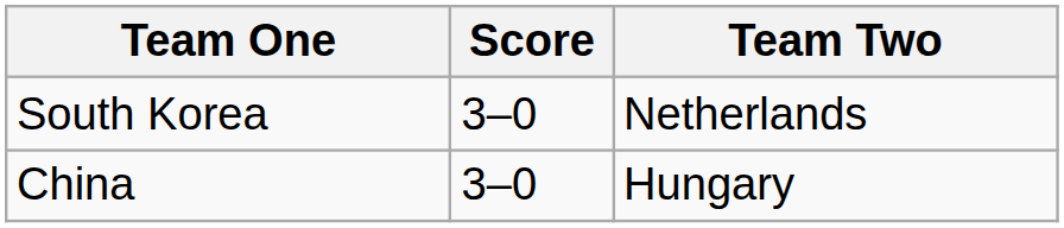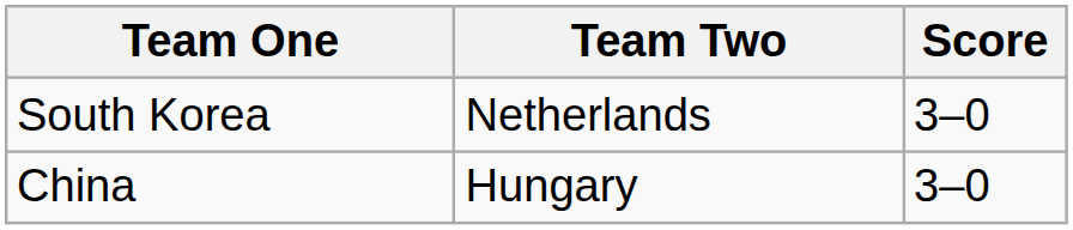 <table class="wikitable">
 <tr>
 <th width=150>Team One</th>
+<th width=150>Team Two</th>
 <th width=50>Score</th>
-<th width=150>Team Two</th>
 </tr>
 <tr>
 <td>South Korea</td>
+<td>Netherlands</td>
 <td>3–0</td>
-<td>Netherlands</td>
 </tr>
 <tr>
 <td>China</td>
+<td>Hungary</td>
 <td>3–0</td>
-<td>Hungary</td>
 </tr>
 </table>
